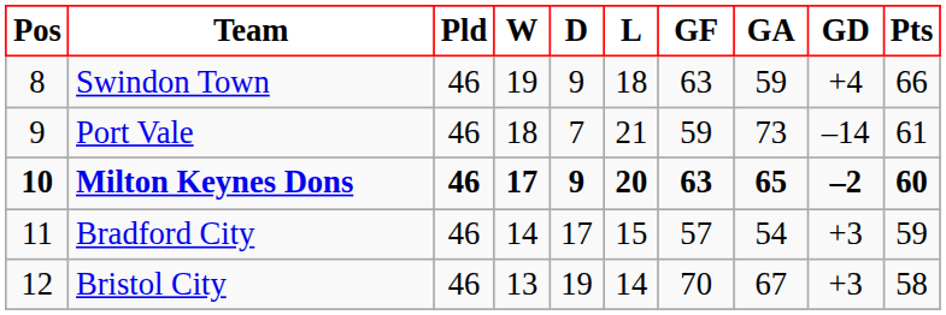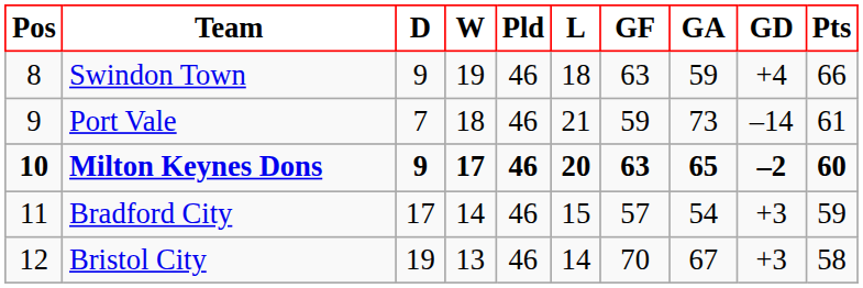 <table class="wikitable" style="text-align: center;">
 <tr>
 <th width=20 style="background:#FFFFFF; color:black; border:1px solid red;">Pos</th>
 <th width=175 style="background:#FFFFFF; color:black; border:1px solid red;">Team</th>
+<th width=20 style="background:#FFFFFF; color:black; border:1px solid red;">D</th>
+<th width=20 style="background:#FFFFFF; color:black; border:1px solid red;">W</th>
 <th width=20 style="background:#FFFFFF; color:black; border:1px solid red;">Pld</th>
-<th width=20 style="background:#FFFFFF; color:black; border:1px solid red;">W</th>
-<th width=20 style="background:#FFFFFF; color:black; border:1px solid red;">D</th>
 <th width=20 style="background:#FFFFFF; color:black; border:1px solid red;">L</th>
 <th width=30 style="background:#FFFFFF; color:black; border:1px solid red;">GF</th>
 <th width=30 style="background:#FFFFFF; color:black; border:1px solid red;">GA</th>
 <th width=30 style="background:#FFFFFF; color:black; border:1px solid red;">GD</th>
 <th width=20 style="background:#FFFFFF; color:black; border:1px solid red;">Pts</th>
 </tr>
 <tr>
 <td>8</td>
 <td align=left><a href='#'>Swindon Town</a></td>
+<td>9</td>
+<td>19</td>
 <td>46</td>
-<td>19</td>
-<td>9</td>
 <td>18</td>
 <td>63</td>
 <td>59</td>
 <td>+4</td>
 <td>66</td>
 </tr>
 <tr>
 <td>9</td>
 <td align=left><a href='#'>Port Vale</a></td>
+<td>7</td>
+<td>18</td>
 <td>46</td>
-<td>18</td>
-<td>7</td>
 <td>21</td>
 <td>59</td>
 <td>73</td>
 <td>–14</td>
 <td>61</td>
 </tr>
 <tr>
 <td><strong>10</strong></td>
 <td align=left><strong><a href='#'>Milton Keynes Dons</a></strong></td>
+<td><strong>9</strong></td>
+<td><strong>17</strong></td>
 <td><strong>46</strong></td>
-<td><strong>17</strong></td>
-<td><strong>9</strong></td>
 <td><strong>20</strong></td>
 <td><strong>63</strong></td>
 <td><strong>65</strong></td>
 <td><strong>–2</strong></td>
 <td><strong>60</strong></td>
 </tr>
 <tr>
 <td>11</td>
 <td align=left><a href='#'>Bradford City</a></td>
+<td>17</td>
+<td>14</td>
 <td>46</td>
-<td>14</td>
-<td>17</td>
 <td>15</td>
 <td>57</td>
 <td>54</td>
 <td>+3</td>
 <td>59</td>
 </tr>
 <tr>
 <td>12</td>
 <td align=left><a href='#'>Bristol City</a></td>
+<td>19</td>
+<td>13</td>
 <td>46</td>
-<td>13</td>
-<td>19</td>
 <td>14</td>
 <td>70</td>
 <td>67</td>
 <td>+3</td>
 <td>58</td>
 </tr>
 </table>
